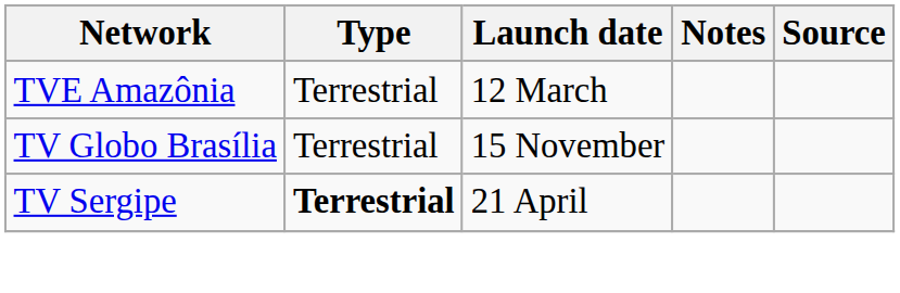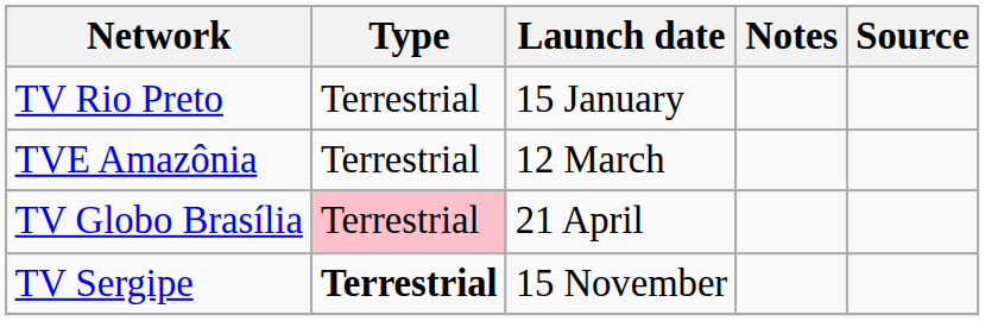 <table class="wikitable sortable">
 <tr>
 <th>Network</th>
 <th>Type</th>
 <th>Launch date</th>
 <th>Notes</th>
 <th>Source</th>
+</tr>
+<tr>
+<td><a href='#'>TV Rio Preto</a></td>
+<td>Terrestrial</td>
+<td>15 January</td>
+<td></td>
+<td></td>
 </tr>
 <tr>
 <td><a href='#'>TVE Amazônia</a></td>
 <td>Terrestrial</td>
 <td>12 March</td>
 <td></td>
 <td></td>
 </tr>
 <tr>
 <td><a href='#'>TV Globo Brasília</a></td>
-<td>Terrestrial</td>
-<td>15 November</td>
+<td style="background: pink;">Terrestrial</td>
+<td>21 April</td>
 <td></td>
 <td></td>
 </tr>
 <tr>
 <td><a href='#'>TV Sergipe</a></td>
 <td><strong>Terrestrial</strong></td>
-<td>21 April</td>
+<td>15 November</td>
 <td></td>
 <td></td>
 </tr>
 <tr>
 </tr>
 </table>
